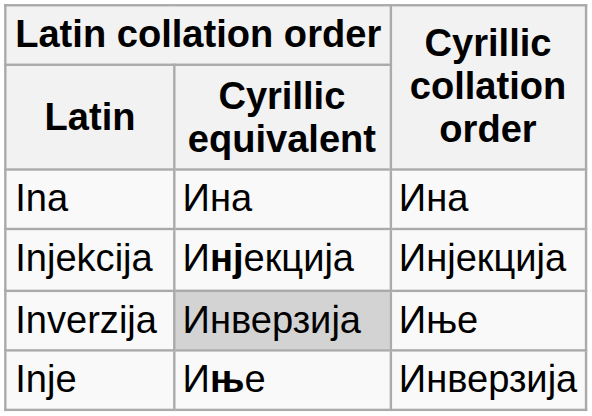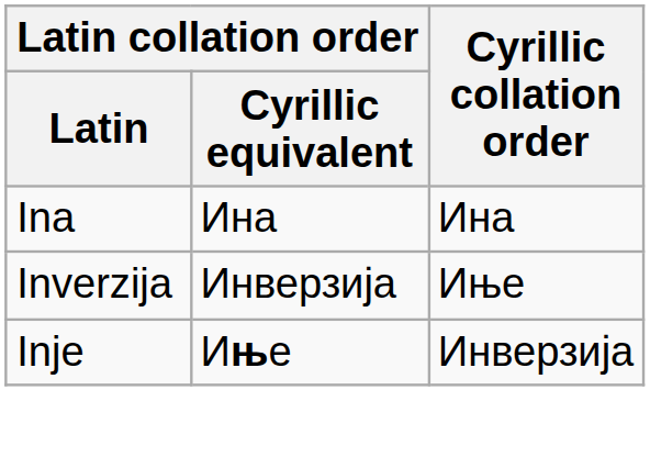 <table class="wikitable" style="float:right; margin-left:1em;">
 <tr>
 <th colspan="2">Latin collation order</th>
 <th rowspan="2">Cyrillic<br>collation<br>order</th>
 </tr>
 <tr>
 <th><strong>Latin </strong></th>
 <th><span>Cyrillic<br>equivalent</span></th>
 </tr>
 <tr>
 <td>Ina</td>
 <td><span>Ина</span></td>
 <td>Ина</td>
 </tr>
 <tr>
-<td>Injekcija</td>
-<td><span>И<strong>нј</strong>екција</span></td>
-<td>Инјекција</td>
-</tr>
-<tr>
 <td>Inverzija</td>
-<td style="background: lightgrey;"><span>Инверзија</span></td>
+<td><span>Инверзија</span></td>
 <td>Иње</td>
 </tr>
 <tr>
 <td>Inje</td>
 <td><span>И<strong>њ</strong>е</span></td>
 <td>Инверзија</td>
 </tr>
 </table>
